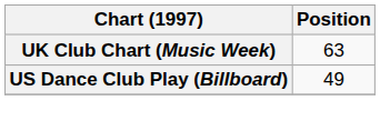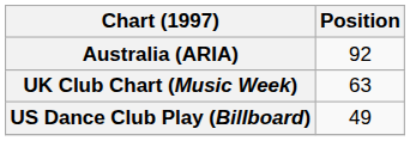 <table class="wikitable plainrowheaders sortable" style="text-align:center">
 <tr>
 <th>Chart (1997)</th>
 <th>Position</th>
+</tr>
+<tr>
+<th scope="row">Australia (ARIA)</th>
+<td>92</td>
 </tr>
 <tr>
 <th scope="row">UK Club Chart (<em>Music Week</em>)</th>
 <td>63</td>
 </tr>
 <tr>
 <th scope="row">US Dance Club Play (<em>Billboard</em>)</th>
 <td>49</td>
 </tr>
 <tr>
 </tr>
 </table>
